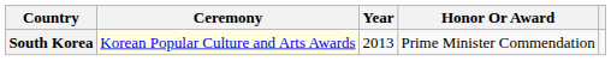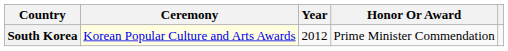 <table class="wikitable plainrowheaders">
 <tr>
 <th scope="col">Country</th>
 <th scope="col">Ceremony</th>
 <th scope="col">Year</th>
 <th scope="col">Honor Or Award</th>
 <th scope="col" class="unsortable"></th>
 </tr>
 <tr>
 <th scope="row">South Korea</th>
 <td style="background: lightyellow;"><a href='#'>Korean Popular Culture and Arts Awards</a></td>
-<td style="text-align:center">2013</td>
+<td style="text-align:center">2012</td>
 <td>Prime Minister Commendation</td>
 <td style="text-align:center"></td>
 </tr>
 </table>
